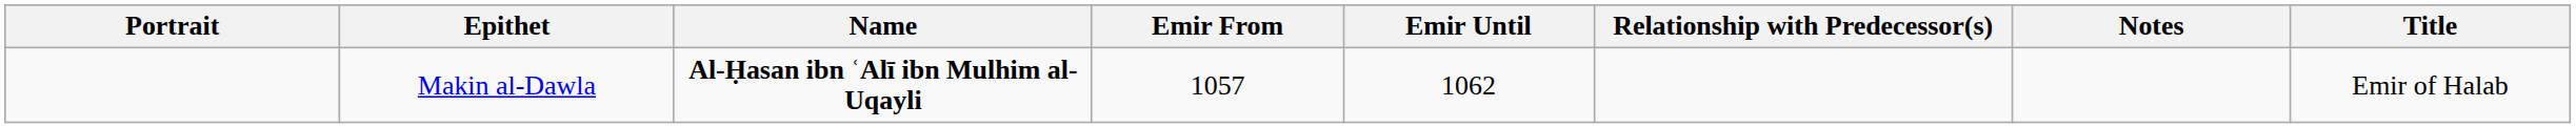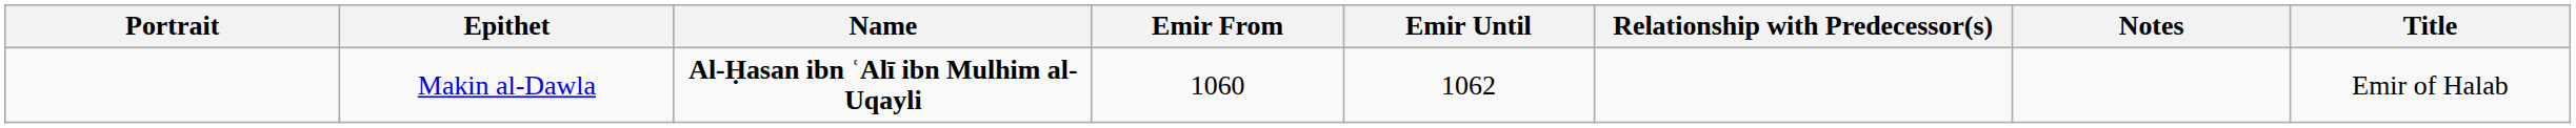 <table width=95% class="wikitable">
 <tr>
 <th width=12%>Portrait</th>
 <th width=12%>Epithet</th>
 <th width=15%>Name</th>
 <th width=9%>Emir From</th>
 <th width=9%>Emir Until</th>
 <th width=15%>Relationship with Predecessor(s)</th>
 <th width=10%>Notes</th>
 <th width=10%>Title</th>
 </tr>
 <tr>
 <td align="center"></td>
 <td align="center"><a href='#'>Makin al-Dawla</a></td>
 <td align="center"><strong>Al-Ḥasan ibn ʿAlī ibn Mulhim al-Uqayli</strong></td>
-<td align="center">1057</td>
+<td align="center">1060</td>
 <td align="center">1062</td>
 <td></td>
 <td></td>
 <td align="center">Emir of Halab</td>
 </tr>
 </table>
